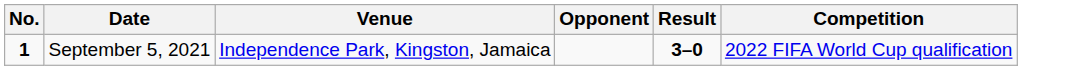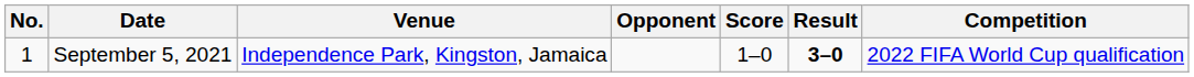 <table class="wikitable sortable">
 <tr>
 <th scope="col">No.</th>
 <th scope="col">Date</th>
 <th scope="col">Venue</th>
 <th scope="col">Opponent</th>
+<th scope="col">Score</th>
 <th scope="col">Result</th>
 <th scope="col">Competition</th>
 </tr>
 <tr>
-<td align="center"><strong>1</strong></td>
+<td align="center">1</td>
 <td>September 5, 2021</td>
 <td><a href='#'>Independence Park</a>, <a href='#'>Kingston</a>, Jamaica</td>
 <td></td>
+<td align="center">1–0</td>
 <td align="center"><strong>3–0</strong></td>
 <td><a href='#'>2022 FIFA World Cup qualification</a></td>
 </tr>
 </table>
